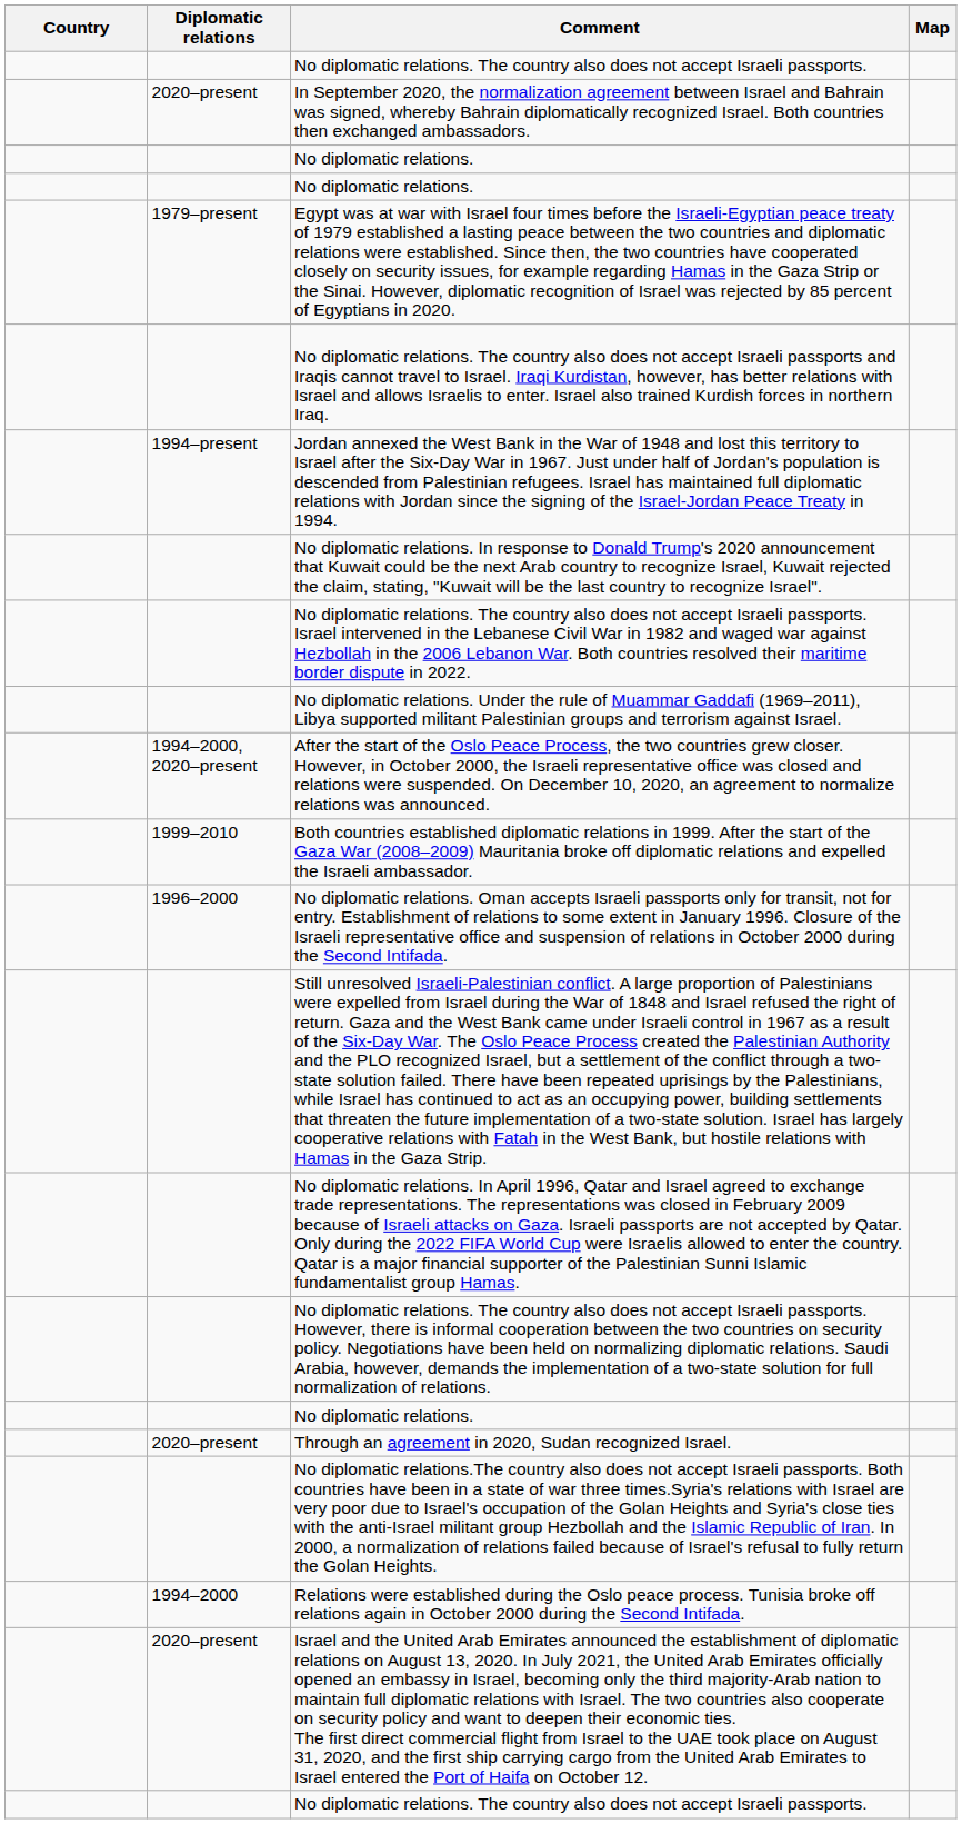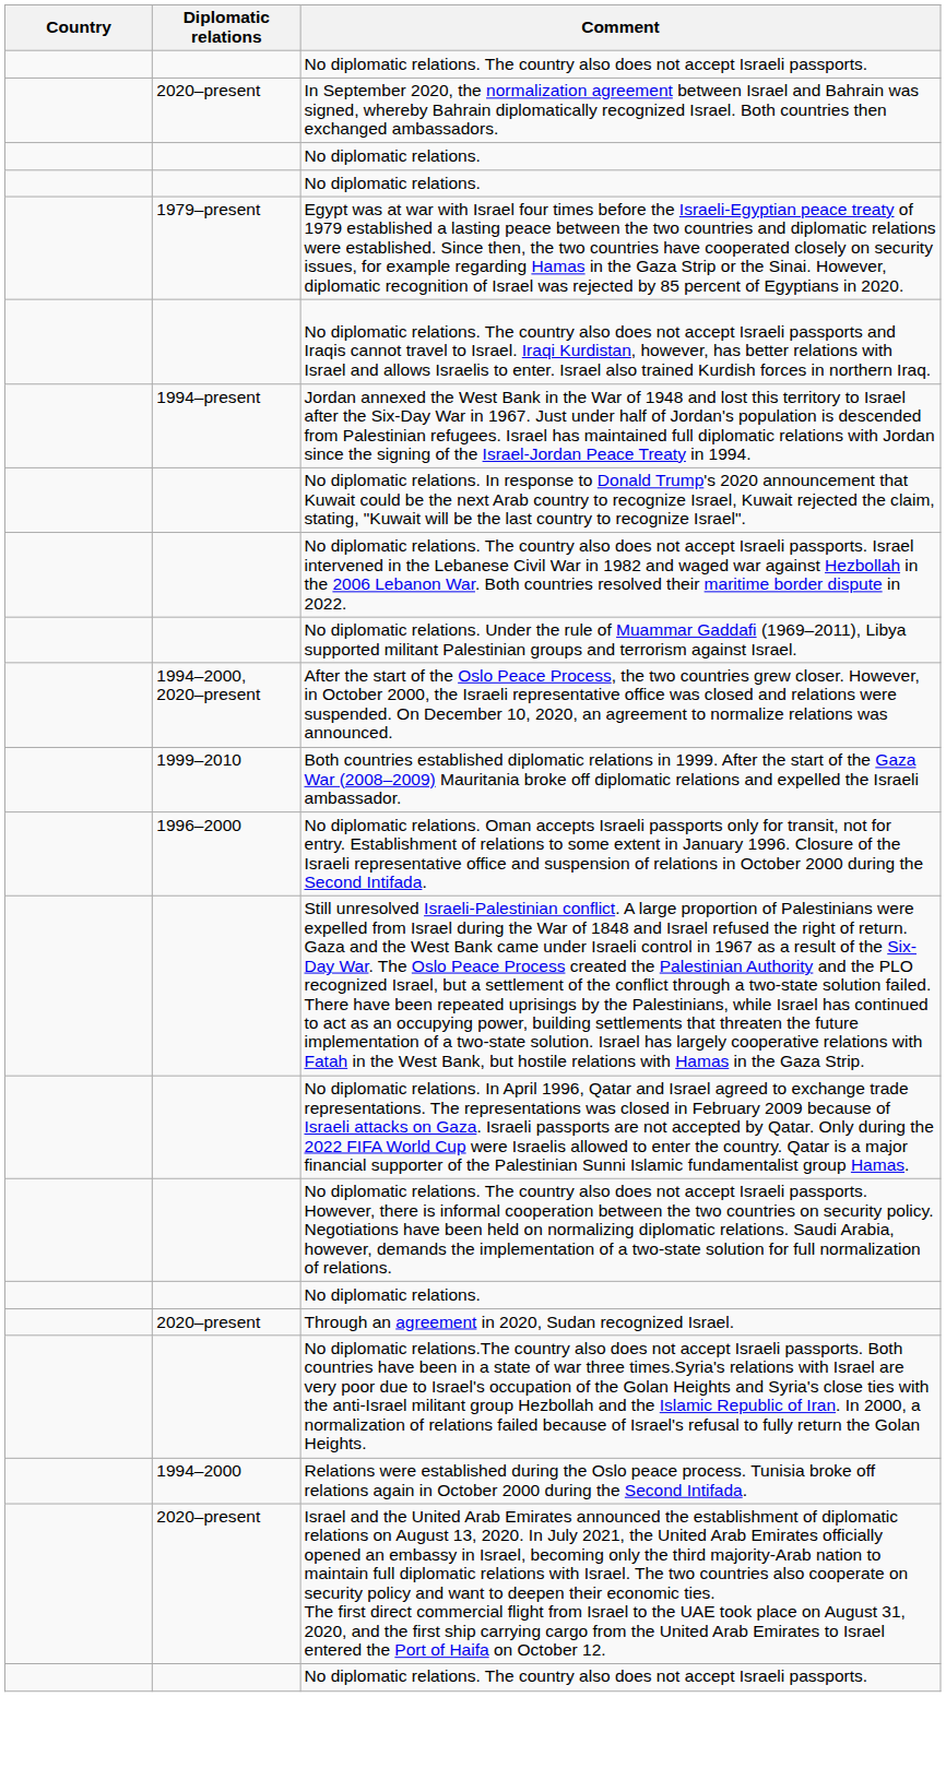 <table class="wikitable sortable" style="width:100%; margin:auto;">
 <tr>
 <th style="width:15%;">Country</th>
 <th style="width:15%;">Diplomatic relations</th>
 <th style="width:65%;">Comment</th>
-<th style="width:5%;">Map</th>
 </tr>
 <tr style="vertical-align:top">
 <td></td>
 <td></td>
 <td> No diplomatic relations. The country also does not accept Israeli passports.</td>
-<td></td>
 </tr>
 <tr style="vertical-align:top">
 <td></td>
 <td>2020–present</td>
 <td>In September 2020, the <a href='#'>normalization agreement</a> between Israel and Bahrain was signed, whereby Bahrain diplomatically recognized Israel. Both countries then exchanged ambassadors.</td>
-<td></td>
 </tr>
 <tr style="vertical-align:top">
 <td></td>
 <td></td>
 <td>No diplomatic relations.</td>
-<td></td>
 </tr>
 <tr style="vertical-align:top">
 <td></td>
 <td></td>
 <td>No diplomatic relations.</td>
-<td></td>
 </tr>
 <tr style="vertical-align:top">
 <td></td>
 <td>1979–present</td>
 <td>Egypt was at war with Israel four times before the <a href='#'>Israeli-Egyptian peace treaty</a> of 1979 established a lasting peace between the two countries and diplomatic relations were established. Since then, the two countries have cooperated closely on security issues, for example regarding <a href='#'>Hamas</a> in the Gaza Strip or the Sinai. However, diplomatic recognition of Israel was rejected by 85 percent of Egyptians in 2020.</td>
-<td></td>
 </tr>
 <tr style="vertical-align:top">
 <td></td>
 <td></td>
 <td><br>No diplomatic relations. The country also does not accept Israeli passports and Iraqis cannot travel to Israel. <a href='#'>Iraqi Kurdistan</a>, however, has better relations with Israel and allows Israelis to enter. Israel also trained Kurdish forces in northern Iraq.</td>
-<td></td>
 </tr>
 <tr style="vertical-align:top">
 <td></td>
 <td>1994–present</td>
 <td>Jordan annexed the West Bank in the War of 1948 and lost this territory to Israel after the Six-Day War in 1967. Just under half of Jordan's population is descended from Palestinian refugees. Israel has maintained full diplomatic relations with Jordan since the signing of the <a href='#'>Israel-Jordan Peace Treaty</a> in 1994.</td>
-<td></td>
 </tr>
 <tr style="vertical-align:top">
 <td></td>
 <td></td>
 <td>No diplomatic relations. In response to <a href='#'>Donald Trump</a>'s 2020 announcement that Kuwait could be the next Arab country to recognize Israel, Kuwait rejected the claim, stating, "Kuwait will be the last country to recognize Israel".</td>
-<td></td>
 </tr>
 <tr style="vertical-align:top">
 <td></td>
 <td></td>
 <td>No diplomatic relations. The country also does not accept Israeli passports. Israel intervened in the Lebanese Civil War in 1982 and waged war against <a href='#'>Hezbollah</a> in the <a href='#'>2006 Lebanon War</a>. Both countries resolved their <a href='#'>maritime border dispute</a> in 2022.</td>
-<td></td>
 </tr>
 <tr style="vertical-align:top">
 <td></td>
 <td></td>
 <td>No diplomatic relations. Under the rule of <a href='#'>Muammar Gaddafi</a> (1969–2011), Libya supported militant Palestinian groups and terrorism against Israel.</td>
-<td></td>
 </tr>
 <tr style="vertical-align:top">
 <td></td>
 <td>1994–2000, 2020–present</td>
 <td>After the start of the <a href='#'>Oslo Peace Process</a>, the two countries grew closer. However, in October 2000, the Israeli representative office was closed and relations were suspended. On December 10, 2020, an agreement to normalize relations was announced.</td>
-<td></td>
 </tr>
 <tr style="vertical-align:top">
 <td></td>
 <td>1999–2010</td>
 <td>Both countries established diplomatic relations in 1999. After the start of the <a href='#'>Gaza War (2008–2009)</a> Mauritania broke off diplomatic relations and expelled the Israeli ambassador.</td>
-<td></td>
 </tr>
 <tr style="vertical-align:top">
 <td></td>
 <td>1996–2000</td>
 <td>No diplomatic relations. Oman accepts Israeli passports only for transit, not for entry. Establishment of relations to some extent in January 1996. Closure of the Israeli representative office and suspension of relations in October 2000 during the <a href='#'>Second Intifada</a>.</td>
-<td></td>
 </tr>
 <tr style="vertical-align:top">
 <td></td>
 <td></td>
 <td>Still unresolved <a href='#'>Israeli-Palestinian conflict</a>. A large proportion of Palestinians were expelled from Israel during the War of 1848 and Israel refused the right of return. Gaza and the West Bank came under Israeli control in 1967 as a result of the <a href='#'>Six-Day War</a>. The <a href='#'>Oslo Peace Process</a> created the <a href='#'>Palestinian Authority</a> and the PLO recognized Israel, but a settlement of the conflict through a two-state solution failed. There have been repeated uprisings by the Palestinians, while Israel has continued to act as an occupying power, building settlements that threaten the future implementation of a two-state solution. Israel has largely cooperative relations with <a href='#'>Fatah</a> in the West Bank, but hostile relations with <a href='#'>Hamas</a> in the Gaza Strip.</td>
-<td></td>
 </tr>
 <tr style="vertical-align:top">
 <td></td>
 <td></td>
 <td>No diplomatic relations. In April 1996, Qatar and Israel agreed to exchange trade representations. The representations was closed in February 2009 because of <a href='#'>Israeli attacks on Gaza</a>. Israeli passports are not accepted by Qatar. Only during the <a href='#'>2022 FIFA World Cup</a> were Israelis allowed to enter the country. Qatar is a major financial supporter of the Palestinian Sunni Islamic fundamentalist group <a href='#'>Hamas</a>.</td>
-<td></td>
 </tr>
 <tr style="vertical-align:top">
 <td></td>
 <td></td>
 <td>No diplomatic relations. The country also does not accept Israeli passports. However, there is informal cooperation between the two countries on security policy. Negotiations have been held on normalizing diplomatic relations. Saudi Arabia, however, demands the implementation of a two-state solution for full normalization of relations.</td>
-<td></td>
 </tr>
 <tr style="vertical-align:top">
 <td></td>
 <td></td>
 <td> No diplomatic relations.</td>
-<td></td>
 </tr>
 <tr style="vertical-align:top">
 <td></td>
 <td>2020–present</td>
 <td>Through an <a href='#'>agreement</a> in 2020, Sudan recognized Israel.</td>
-<td></td>
 </tr>
 <tr style="vertical-align:top">
 <td></td>
 <td></td>
 <td>No diplomatic relations.The country also does not accept Israeli passports. Both countries have been in a state of war three times.Syria's relations with Israel are very poor due to Israel's occupation of the Golan Heights and Syria's close ties with the anti-Israel militant group Hezbollah and the <a href='#'>Islamic Republic of Iran</a>. In 2000, a normalization of relations failed because of Israel's refusal to fully return the Golan Heights.</td>
-<td></td>
 </tr>
 <tr style="vertical-align:top">
 <td></td>
 <td>1994–2000</td>
 <td>Relations were established during the Oslo peace process. Tunisia broke off relations again in October 2000 during the <a href='#'>Second Intifada</a>.</td>
-<td></td>
 </tr>
 <tr style="vertical-align:top">
 <td></td>
 <td>2020–present</td>
 <td>Israel and the United Arab Emirates announced the establishment of diplomatic relations on August 13, 2020. In July 2021, the United Arab Emirates officially opened an embassy in Israel, becoming only the third majority-Arab nation to maintain full diplomatic relations with Israel. The two countries also cooperate on security policy and want to deepen their economic ties.<br>The first direct commercial flight from Israel to the UAE took place on August 31, 2020, and the first ship carrying cargo from the United Arab Emirates to Israel entered the <a href='#'>Port of Haifa</a> on October 12.</td>
-<td></td>
 </tr>
 <tr style="vertical-align:top">
 <td></td>
 <td></td>
 <td>No diplomatic relations. The country also does not accept Israeli passports.</td>
-<td></td>
 </tr>
 </table>
